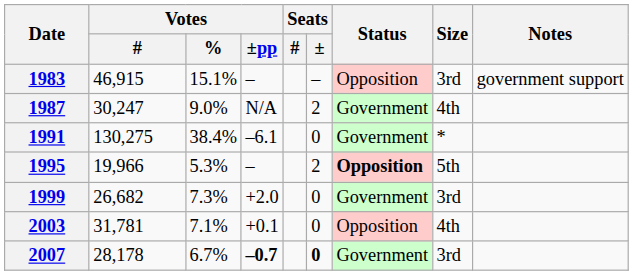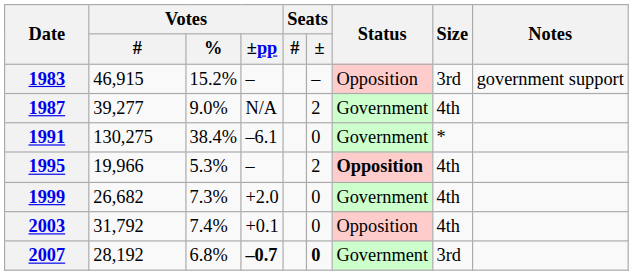 <table class="wikitable" style="font-size:98%;">
 <tr>
 <th width="65" rowspan="2">Date</th>
 <th colspan="3">Votes</th>
 <th colspan="2">Seats</th>
 <th rowspan="2">Status</th>
 <th rowspan="2">Size</th>
 <th rowspan="2">Notes</th>
 </tr>
 <tr>
 <th width="75">#</th>
 <th>%</th>
 <th>±<a href='#'>pp</a></th>
 <th>#</th>
 <th>±</th>
 </tr>
 <tr>
 <th><a href='#'>1983</a></th>
 <td>46,915</td>
-<td>15.1%</td>
+<td>15.2%</td>
 <td>–</td>
 <td style="text-align:center;"></td>
 <td>–</td>
 <td style="background-color:#fcc;">Opposition</td>
 <td>3rd</td>
 <td>government support</td>
 </tr>
 <tr>
 <th><a href='#'>1987</a></th>
-<td>30,247</td>
+<td>39,277</td>
 <td>9.0%</td>
 <td>N/A</td>
 <td style="text-align:center;"></td>
 <td>2</td>
 <td style="background-color:#cfc;">Government</td>
 <td>4th</td>
 <td></td>
 </tr>
 <tr>
 <th><a href='#'>1991</a></th>
 <td>130,275</td>
 <td>38.4%</td>
 <td>–6.1</td>
 <td style="text-align:center;"></td>
 <td>0</td>
 <td style="background-color:#cfc;">Government</td>
 <td>*</td>
 <td></td>
 </tr>
 <tr>
 <th><a href='#'>1995</a></th>
 <td>19,966</td>
 <td>5.3%</td>
 <td>–</td>
 <td style="text-align:center;"></td>
 <td>2</td>
 <td style="background-color:#fcc;"><strong>Opposition</strong></td>
-<td>5th</td>
+<td>4th</td>
 <td></td>
 </tr>
 <tr>
 <th><a href='#'>1999</a></th>
 <td>26,682</td>
 <td>7.3%</td>
 <td>+2.0</td>
 <td style="text-align:center;"></td>
 <td>0</td>
 <td style="background-color:#cfc;">Government</td>
-<td>3rd</td>
+<td>4th</td>
 <td></td>
 </tr>
 <tr>
 <th><a href='#'>2003</a></th>
-<td>31,781</td>
-<td>7.1%</td>
+<td>31,792</td>
+<td>7.4%</td>
 <td>+0.1</td>
 <td style="text-align:center;"></td>
 <td>0</td>
 <td style="background-color:#fcc;">Opposition</td>
 <td>4th</td>
 <td></td>
 </tr>
 <tr>
 <th><a href='#'>2007</a></th>
-<td>28,178</td>
-<td>6.7%</td>
+<td>28,192</td>
+<td>6.8%</td>
 <td><strong>–0.7</strong></td>
 <td style="text-align:center;"></td>
 <td><strong>0</strong></td>
 <td style="background-color:#cfc;">Government</td>
 <td>3rd</td>
 <td></td>
 </tr>
 </table>
